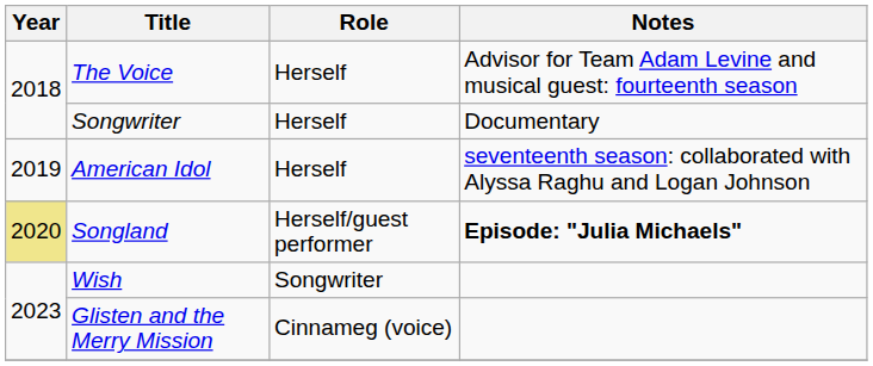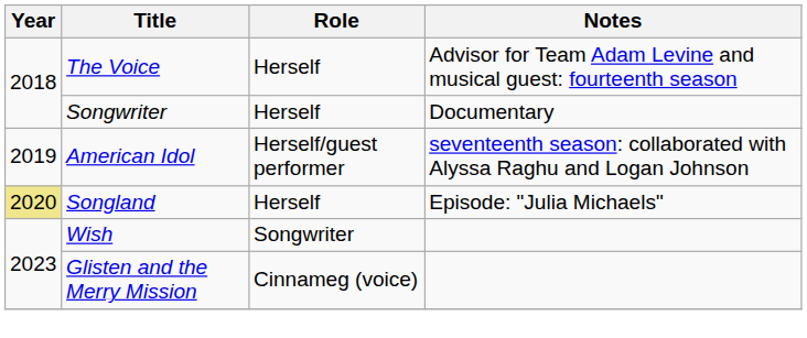 <table class="wikitable sortable">
 <tr>
 <th>Year</th>
 <th>Title</th>
 <th>Role</th>
 <th class="unsortable">Notes</th>
 </tr>
 <tr>
 <td rowspan="2">2018</td>
 <td><em><a href='#'>The Voice</a></em></td>
 <td>Herself</td>
 <td>Advisor for Team <a href='#'>Adam Levine</a> and musical guest: <a href='#'>fourteenth season</a></td>
 </tr>
 <tr>
 <td><em>Songwriter</em></td>
 <td>Herself</td>
 <td>Documentary</td>
 </tr>
 <tr>
 <td>2019</td>
 <td><em><a href='#'>American Idol</a></em></td>
-<td>Herself</td>
+<td>Herself/guest performer</td>
 <td><a href='#'>seventeenth season</a>: collaborated with Alyssa Raghu and Logan Johnson</td>
 </tr>
 <tr>
 <td style="background: khaki;">2020</td>
 <td><em><a href='#'>Songland</a></em></td>
-<td>Herself/guest performer</td>
-<td><strong>Episode: "Julia Michaels"</strong></td>
+<td>Herself</td>
+<td>Episode: "Julia Michaels"</td>
 </tr>
 <tr>
 <td rowspan="2">2023</td>
 <td><em><a href='#'>Wish</a></em></td>
 <td>Songwriter</td>
 <td></td>
 </tr>
 <tr>
 <td><em><a href='#'>Glisten and the Merry Mission</a></em></td>
 <td>Cinnameg (voice)</td>
 <td></td>
 </tr>
 <tr>
 </tr>
 </table>
